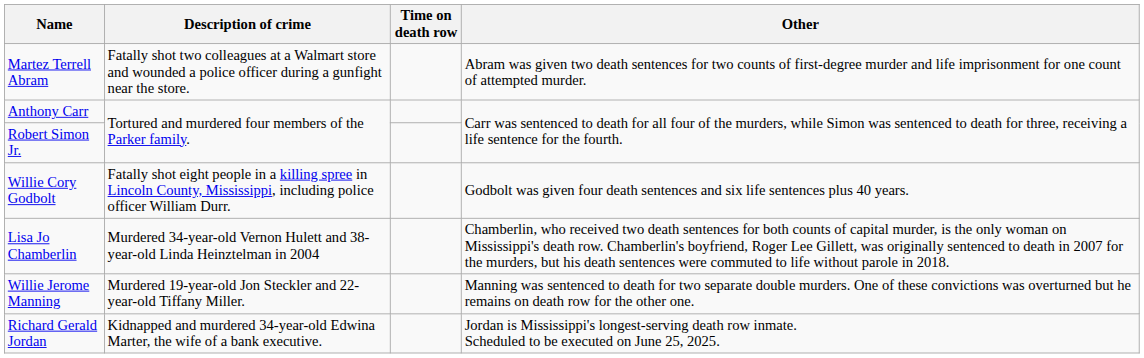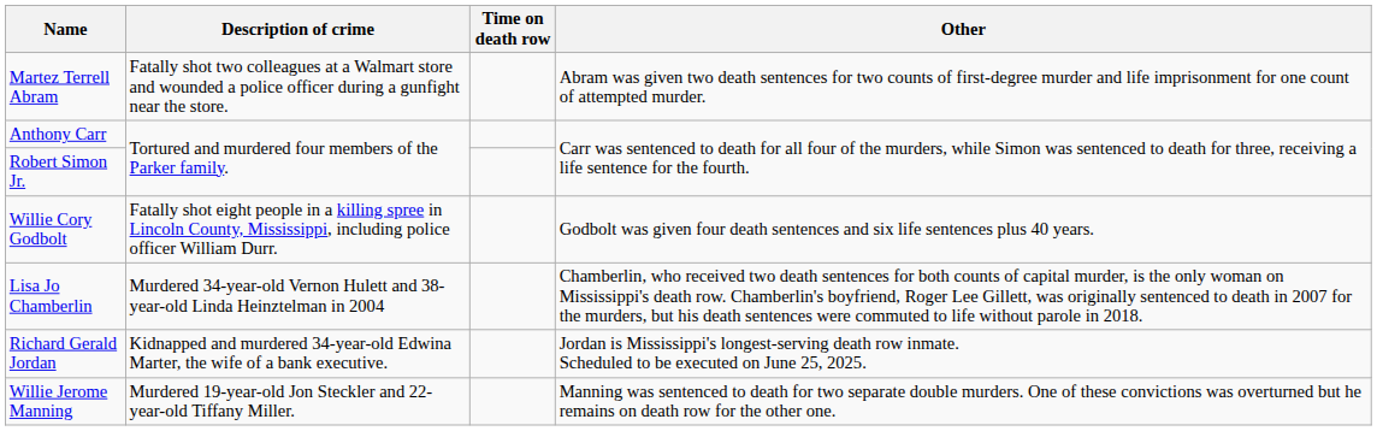 <table class="wikitable sortable">
 <tr>
 <th>Name</th>
 <th>Description of crime</th>
 <th>Time on death row</th>
 <th>Other</th>
 </tr>
 <tr>
 <td><a href='#'>Martez Terrell Abram</a></td>
 <td>Fatally shot two colleagues at a Walmart store and wounded a police officer during a gunfight near the store.</td>
 <td></td>
 <td>Abram was given two death sentences for two counts of first-degree murder and life imprisonment for one count of attempted murder.</td>
 </tr>
 <tr>
 <td><a href='#'>Anthony Carr</a></td>
 <td rowspan=2>Tortured and murdered four members of the <a href='#'>Parker family</a>.</td>
 <td></td>
 <td rowspan=2>Carr was sentenced to death for all four of the murders, while Simon was sentenced to death for three, receiving a life sentence for the fourth.</td>
 </tr>
 <tr>
 <td><a href='#'>Robert Simon Jr.</a></td>
 <td></td>
 </tr>
 <tr>
 <td><a href='#'>Willie Cory Godbolt</a></td>
 <td>Fatally shot eight people in a <a href='#'>killing spree</a> in <a href='#'>Lincoln County, Mississippi</a>, including police officer William Durr.</td>
 <td></td>
 <td>Godbolt was given four death sentences and six life sentences plus 40 years.</td>
 </tr>
 <tr>
 <td><a href='#'>Lisa Jo Chamberlin</a></td>
 <td>Murdered 34-year-old Vernon Hulett and 38-year-old Linda Heinztelman in 2004</td>
 <td></td>
 <td>Chamberlin, who received two death sentences for both counts of capital murder, is the only woman on Mississippi's death row. Chamberlin's boyfriend, Roger Lee Gillett, was originally sentenced to death in 2007 for the murders, but his death sentences were commuted to life without parole in 2018.</td>
 </tr>
 <tr>
+<td><a href='#'>Richard Gerald Jordan</a></td>
+<td>Kidnapped and murdered 34-year-old Edwina Marter, the wife of a bank executive.</td>
+<td></td>
+<td>Jordan is Mississippi's longest-serving death row inmate.<br>Scheduled to be executed on June 25, 2025.</td>
+</tr>
+<tr>
 <td><a href='#'>Willie Jerome Manning</a></td>
 <td>Murdered 19-year-old Jon Steckler and 22-year-old Tiffany Miller.</td>
 <td></td>
 <td>Manning was sentenced to death for two separate double murders. One of these convictions was overturned but he remains on death row for the other one.</td>
 </tr>
-<tr>
-<td><a href='#'>Richard Gerald Jordan</a></td>
-<td>Kidnapped and murdered 34-year-old Edwina Marter, the wife of a bank executive.</td>
-<td></td>
-<td>Jordan is Mississippi's longest-serving death row inmate.<br>Scheduled to be executed on June 25, 2025.</td>
-</tr>
 </table>
